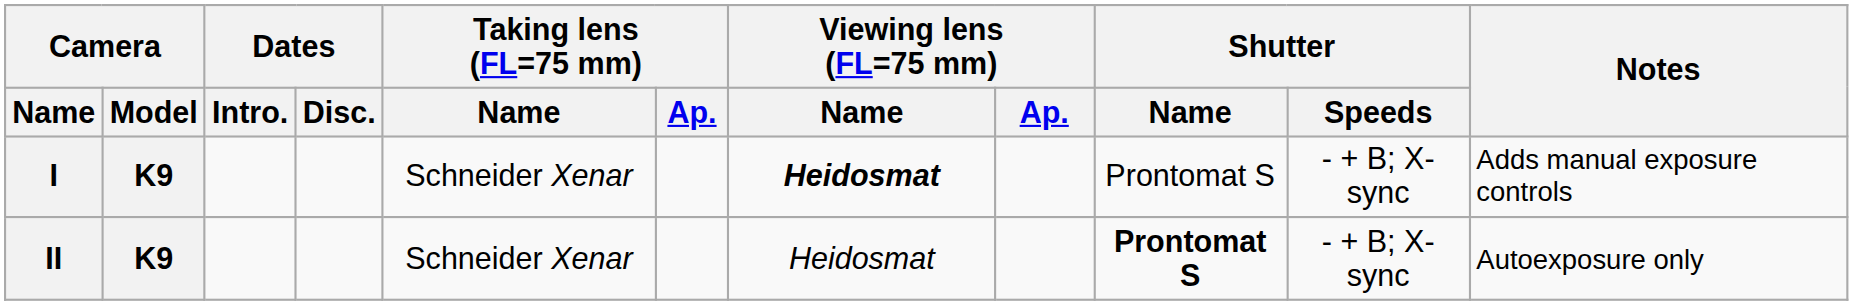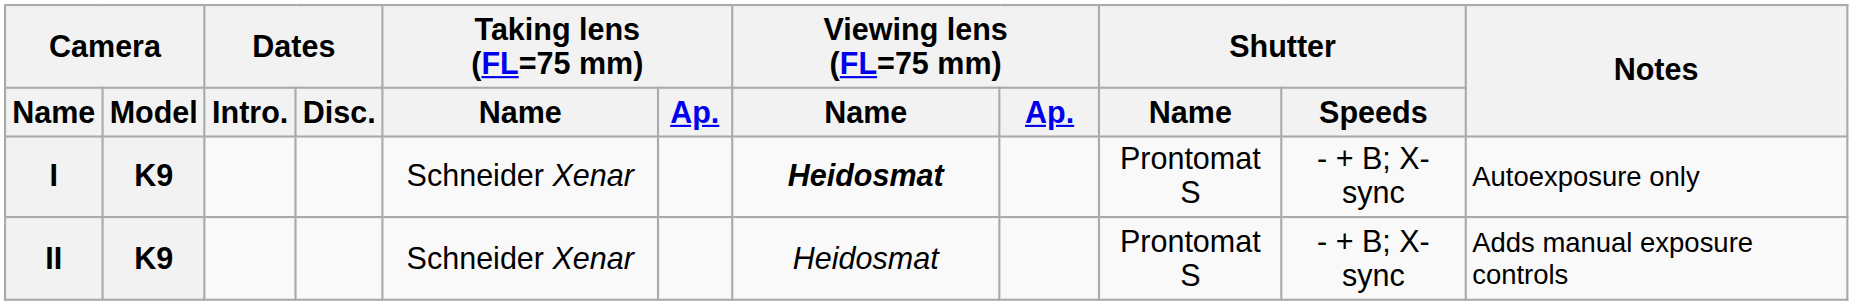 <table class="wikitable sortable" style="font-size:90%;text-align:center;">
 <tr>
 <th colspan=2>Camera</th>
 <th colspan=2>Dates</th>
 <th colspan=2>Taking lens (<a href='#'>FL</a>=75 mm)</th>
 <th colspan=2>Viewing lens (<a href='#'>FL</a>=75 mm)</th>
 <th colspan=2>Shutter</th>
 <th rowspan=2 class="unsortable">Notes</th>
 </tr>
 <tr>
 <th>Name</th>
 <th>Model</th>
 <th>Intro.</th>
 <th>Disc.</th>
 <th>Name</th>
 <th><a href='#'>Ap.</a></th>
 <th>Name</th>
 <th><a href='#'>Ap.</a></th>
 <th>Name</th>
 <th>Speeds</th>
 </tr>
 <tr>
 <th>I</th>
 <th>K9</th>
 <td></td>
 <td></td>
 <td>Schneider <em>Xenar</em></td>
 <td></td>
 <td><strong><em>Heidosmat</em></strong></td>
 <td></td>
 <td>Prontomat S</td>
 <td>- + B; X-sync</td>
-<td style="font-size:90%;text-align:left;">Adds manual exposure controls</td>
+<td style="font-size:90%;text-align:left;">Autoexposure only</td>
 </tr>
 <tr>
 <th>II</th>
 <th>K9</th>
 <td></td>
 <td></td>
 <td>Schneider <em>Xenar</em></td>
 <td></td>
 <td><em>Heidosmat</em></td>
 <td></td>
-<td><strong>Prontomat S</strong></td>
+<td>Prontomat S</td>
 <td>- + B; X-sync</td>
-<td style="font-size:90%;text-align:left;">Autoexposure only</td>
+<td style="font-size:90%;text-align:left;">Adds manual exposure controls</td>
 </tr>
 </table>
